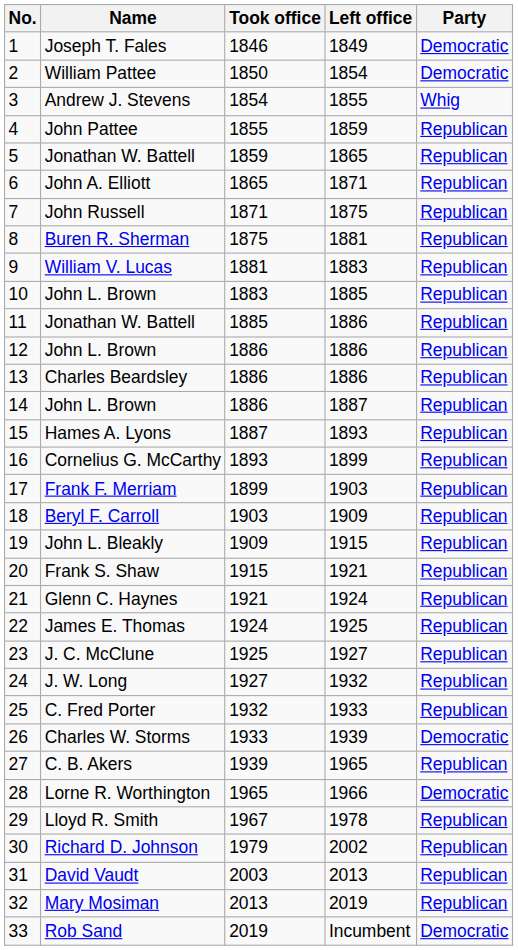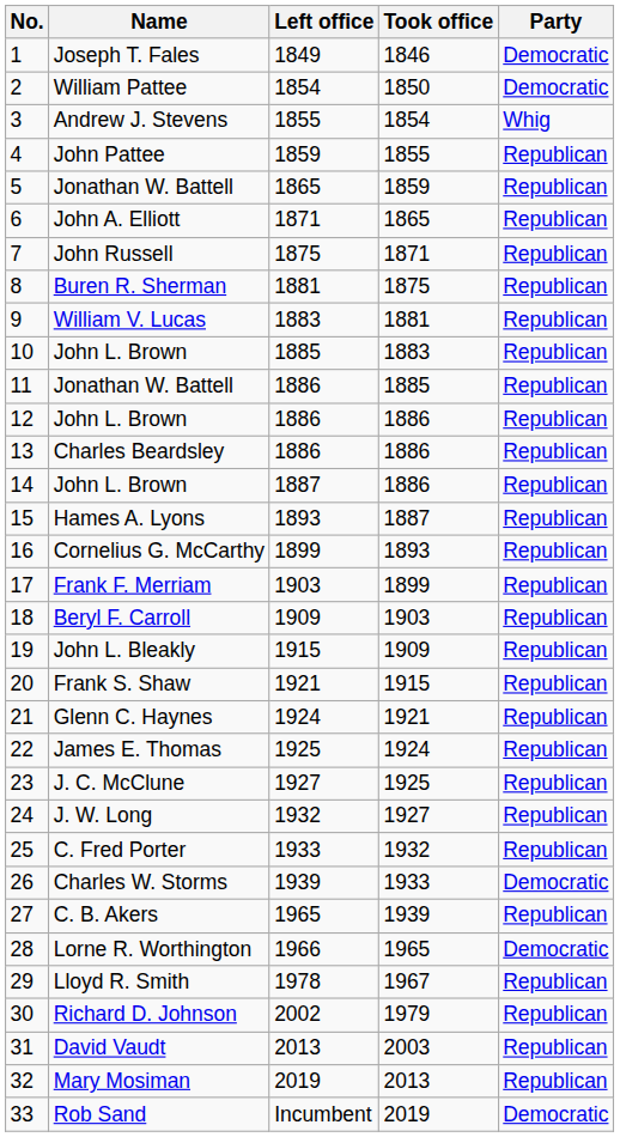 <table class="wikitable">
 <tr>
 <th>No.</th>
 <th>Name</th>
+<th>Left office</th>
 <th>Took office</th>
-<th>Left office</th>
 <th>Party</th>
 </tr>
 <tr>
 <td>1</td>
 <td>Joseph T. Fales</td>
+<td>1849</td>
 <td>1846</td>
-<td>1849</td>
 <td><a href='#'>Democratic</a></td>
 </tr>
 <tr>
 <td>2</td>
 <td>William Pattee</td>
+<td>1854</td>
 <td>1850</td>
-<td>1854</td>
 <td><a href='#'>Democratic</a></td>
 </tr>
 <tr>
 <td>3</td>
 <td>Andrew J. Stevens</td>
+<td>1855</td>
 <td>1854</td>
-<td>1855</td>
 <td><a href='#'>Whig</a></td>
 </tr>
 <tr>
 <td>4</td>
 <td>John Pattee</td>
+<td>1859</td>
 <td>1855</td>
-<td>1859</td>
 <td><a href='#'>Republican</a></td>
 </tr>
 <tr>
 <td>5</td>
 <td>Jonathan W. Battell</td>
+<td>1865</td>
 <td>1859</td>
-<td>1865</td>
 <td><a href='#'>Republican</a></td>
 </tr>
 <tr>
 <td>6</td>
 <td>John A. Elliott</td>
+<td>1871</td>
 <td>1865</td>
-<td>1871</td>
 <td><a href='#'>Republican</a></td>
 </tr>
 <tr>
 <td>7</td>
 <td>John Russell</td>
+<td>1875</td>
 <td>1871</td>
-<td>1875</td>
 <td><a href='#'>Republican</a></td>
 </tr>
 <tr>
 <td>8</td>
 <td><a href='#'>Buren R. Sherman</a></td>
+<td>1881</td>
 <td>1875</td>
-<td>1881</td>
 <td><a href='#'>Republican</a></td>
 </tr>
 <tr>
 <td>9</td>
 <td><a href='#'>William V. Lucas</a></td>
+<td>1883</td>
 <td>1881</td>
-<td>1883</td>
 <td><a href='#'>Republican</a></td>
 </tr>
 <tr>
 <td>10</td>
 <td>John L. Brown</td>
+<td>1885</td>
 <td>1883</td>
-<td>1885</td>
 <td><a href='#'>Republican</a></td>
 </tr>
 <tr>
 <td>11</td>
 <td>Jonathan W. Battell</td>
+<td>1886</td>
 <td>1885</td>
-<td>1886</td>
 <td><a href='#'>Republican</a></td>
 </tr>
 <tr>
 <td>12</td>
 <td>John L. Brown</td>
 <td>1886</td>
 <td>1886</td>
 <td><a href='#'>Republican</a></td>
 </tr>
 <tr>
 <td>13</td>
 <td>Charles Beardsley</td>
 <td>1886</td>
 <td>1886</td>
 <td><a href='#'>Republican</a></td>
 </tr>
 <tr>
 <td>14</td>
 <td>John L. Brown</td>
+<td>1887</td>
 <td>1886</td>
-<td>1887</td>
 <td><a href='#'>Republican</a></td>
 </tr>
 <tr>
 <td>15</td>
 <td>Hames A. Lyons</td>
+<td>1893</td>
 <td>1887</td>
-<td>1893</td>
 <td><a href='#'>Republican</a></td>
 </tr>
 <tr>
 <td>16</td>
 <td>Cornelius G. McCarthy</td>
+<td>1899</td>
 <td>1893</td>
-<td>1899</td>
 <td><a href='#'>Republican</a></td>
 </tr>
 <tr>
 <td>17</td>
 <td><a href='#'>Frank F. Merriam</a></td>
+<td>1903</td>
 <td>1899</td>
-<td>1903</td>
 <td><a href='#'>Republican</a></td>
 </tr>
 <tr>
 <td>18</td>
 <td><a href='#'>Beryl F. Carroll</a></td>
+<td>1909</td>
 <td>1903</td>
-<td>1909</td>
 <td><a href='#'>Republican</a></td>
 </tr>
 <tr>
 <td>19</td>
 <td>John L. Bleakly</td>
+<td>1915</td>
 <td>1909</td>
-<td>1915</td>
 <td><a href='#'>Republican</a></td>
 </tr>
 <tr>
 <td>20</td>
 <td>Frank S. Shaw</td>
+<td>1921</td>
 <td>1915</td>
-<td>1921</td>
 <td><a href='#'>Republican</a></td>
 </tr>
 <tr>
 <td>21</td>
 <td>Glenn C. Haynes</td>
+<td>1924</td>
 <td>1921</td>
-<td>1924</td>
 <td><a href='#'>Republican</a></td>
 </tr>
 <tr>
 <td>22</td>
 <td>James E. Thomas</td>
+<td>1925</td>
 <td>1924</td>
-<td>1925</td>
 <td><a href='#'>Republican</a></td>
 </tr>
 <tr>
 <td>23</td>
 <td>J. C. McClune</td>
+<td>1927</td>
 <td>1925</td>
-<td>1927</td>
 <td><a href='#'>Republican</a></td>
 </tr>
 <tr>
 <td>24</td>
 <td>J. W. Long</td>
+<td>1932</td>
 <td>1927</td>
-<td>1932</td>
 <td><a href='#'>Republican</a></td>
 </tr>
 <tr>
 <td>25</td>
 <td>C. Fred Porter</td>
+<td>1933</td>
 <td>1932</td>
-<td>1933</td>
 <td><a href='#'>Republican</a></td>
 </tr>
 <tr>
 <td>26</td>
 <td>Charles W. Storms</td>
+<td>1939</td>
 <td>1933</td>
-<td>1939</td>
 <td><a href='#'>Democratic</a></td>
 </tr>
 <tr>
 <td>27</td>
 <td>C. B. Akers</td>
+<td>1965</td>
 <td>1939</td>
-<td>1965</td>
 <td><a href='#'>Republican</a></td>
 </tr>
 <tr>
 <td>28</td>
 <td>Lorne R. Worthington</td>
+<td>1966</td>
 <td>1965</td>
-<td>1966</td>
 <td><a href='#'>Democratic</a></td>
 </tr>
 <tr>
 <td>29</td>
 <td>Lloyd R. Smith</td>
+<td>1978</td>
 <td>1967</td>
-<td>1978</td>
 <td><a href='#'>Republican</a></td>
 </tr>
 <tr>
 <td>30</td>
 <td><a href='#'>Richard D. Johnson</a></td>
+<td>2002</td>
 <td>1979</td>
-<td>2002</td>
 <td><a href='#'>Republican</a></td>
 </tr>
 <tr>
 <td>31</td>
 <td><a href='#'>David Vaudt</a></td>
+<td>2013</td>
 <td>2003</td>
-<td>2013</td>
 <td><a href='#'>Republican</a></td>
 </tr>
 <tr>
 <td>32</td>
 <td><a href='#'>Mary Mosiman</a></td>
+<td>2019</td>
 <td>2013</td>
-<td>2019</td>
 <td><a href='#'>Republican</a></td>
 </tr>
 <tr>
 <td>33</td>
 <td><a href='#'>Rob Sand</a></td>
+<td>Incumbent</td>
 <td>2019</td>
-<td>Incumbent</td>
 <td><a href='#'>Democratic</a></td>
 </tr>
 </table>
